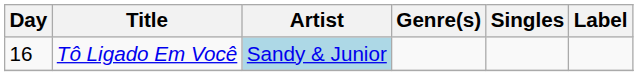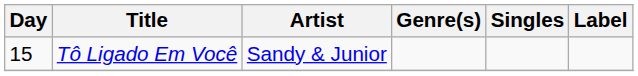 <table class="wikitable sortable" style="text-align: left;">
 <tr>
 <th>Day</th>
 <th>Title</th>
 <th>Artist</th>
 <th>Genre(s)</th>
 <th>Singles</th>
 <th>Label</th>
 </tr>
 <tr>
-<td>16</td>
+<td>15</td>
 <td><em><a href='#'>Tô Ligado Em Você</a></em></td>
-<td style="background: lightblue;"><a href='#'>Sandy & Junior</a></td>
+<td><a href='#'>Sandy & Junior</a></td>
 <td></td>
 <td></td>
 <td></td>
 </tr>
 <tr>
 </tr>
 </table>
